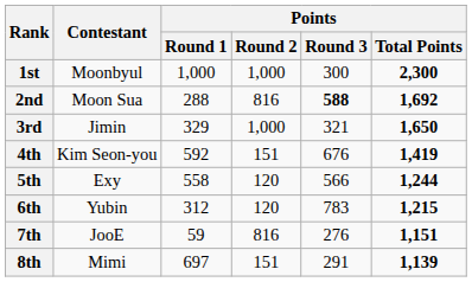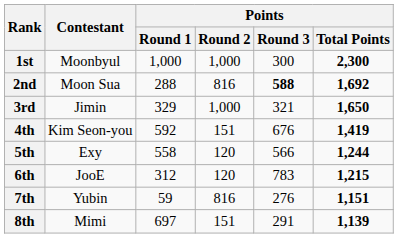 <table class="wikitable plainrowheaders sortable" style="text-align:center;">
 <tr>
 <th rowspan="2" scope="col">Rank</th>
 <th rowspan="2" scope="col">Contestant</th>
 <th colspan="4">Points</th>
 </tr>
 <tr>
 <th>Round 1</th>
 <th>Round 2</th>
 <th>Round 3</th>
 <th>Total Points</th>
 </tr>
 <tr>
 <th>1st</th>
 <td>Moonbyul</td>
 <td>1,000</td>
 <td>1,000</td>
 <td>300</td>
 <td><strong>2,300</strong></td>
 </tr>
 <tr>
 <th>2nd</th>
 <td>Moon Sua</td>
 <td>288</td>
 <td>816</td>
 <td><strong>588</strong></td>
 <td><strong>1,692</strong></td>
 </tr>
 <tr>
 <th>3rd</th>
 <td>Jimin</td>
 <td>329</td>
 <td>1,000</td>
 <td>321</td>
 <td><strong>1,650</strong></td>
 </tr>
 <tr>
 <th>4th</th>
 <td>Kim Seon-you</td>
 <td>592</td>
 <td>151</td>
 <td>676</td>
 <td><strong>1,419</strong></td>
 </tr>
 <tr>
 <th>5th</th>
 <td>Exy</td>
 <td>558</td>
 <td>120</td>
 <td>566</td>
 <td><strong>1,244</strong></td>
 </tr>
 <tr>
 <th>6th</th>
-<td>Yubin</td>
+<td>JooE</td>
 <td>312</td>
 <td>120</td>
 <td>783</td>
 <td><strong>1,215</strong></td>
 </tr>
 <tr>
 <th>7th</th>
-<td>JooE</td>
+<td>Yubin</td>
 <td>59</td>
 <td>816</td>
 <td>276</td>
 <td><strong>1,151</strong></td>
 </tr>
 <tr>
 <th>8th</th>
 <td>Mimi</td>
 <td>697</td>
 <td>151</td>
 <td>291</td>
 <td><strong>1,139</strong></td>
 </tr>
 </table>
